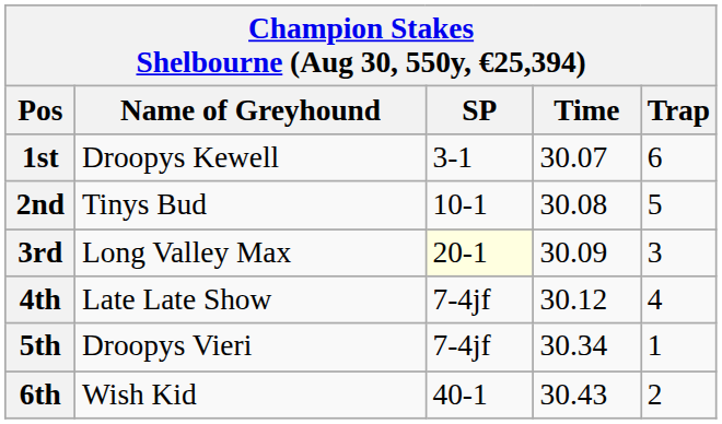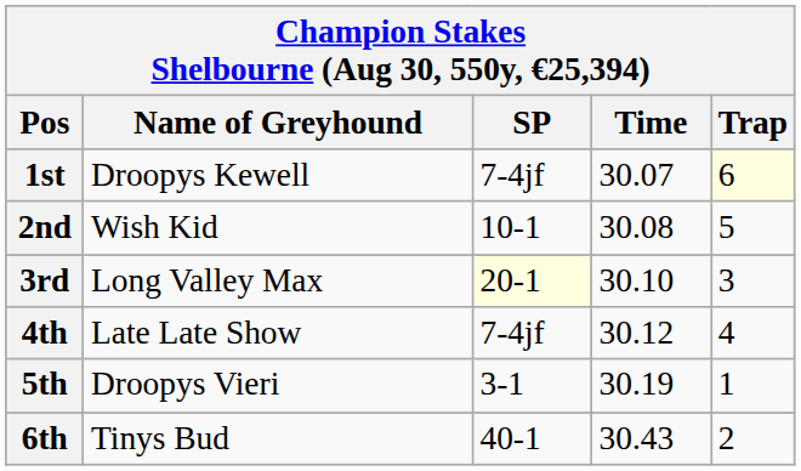 <table class="wikitable">
 <tr>
 <th colspan="6"><a href='#'>Champion Stakes</a><br> <a href='#'>Shelbourne</a> (Aug 30, 550y, €25,394)</th>
 </tr>
 <tr>
 <th width=30>Pos</th>
 <th width=180>Name of Greyhound</th>
 <th width=50>SP</th>
 <th width=50>Time</th>
 <th width=30>Trap</th>
 </tr>
 <tr>
 <th>1st</th>
 <td>Droopys Kewell </td>
-<td>3-1</td>
+<td>7-4jf</td>
 <td>30.07</td>
-<td>6</td>
+<td style="background: lightyellow;">6</td>
 </tr>
 <tr>
 <th>2nd</th>
-<td>Tinys Bud</td>
+<td>Wish Kid</td>
 <td>10-1</td>
 <td>30.08</td>
 <td>5</td>
 </tr>
 <tr>
 <th>3rd</th>
 <td>Long Valley Max</td>
 <td style="background: lightyellow;">20-1</td>
-<td>30.09</td>
+<td>30.10</td>
 <td>3</td>
 </tr>
 <tr>
 <th>4th</th>
 <td>Late Late Show</td>
 <td>7-4jf</td>
 <td>30.12</td>
 <td>4</td>
 </tr>
 <tr>
 <th>5th</th>
 <td>Droopys Vieri</td>
-<td>7-4jf</td>
-<td>30.34</td>
+<td>3-1</td>
+<td>30.19</td>
 <td>1</td>
 </tr>
 <tr>
 <th>6th</th>
-<td>Wish Kid</td>
+<td>Tinys Bud</td>
 <td>40-1</td>
 <td>30.43</td>
 <td>2</td>
 </tr>
 </table>
